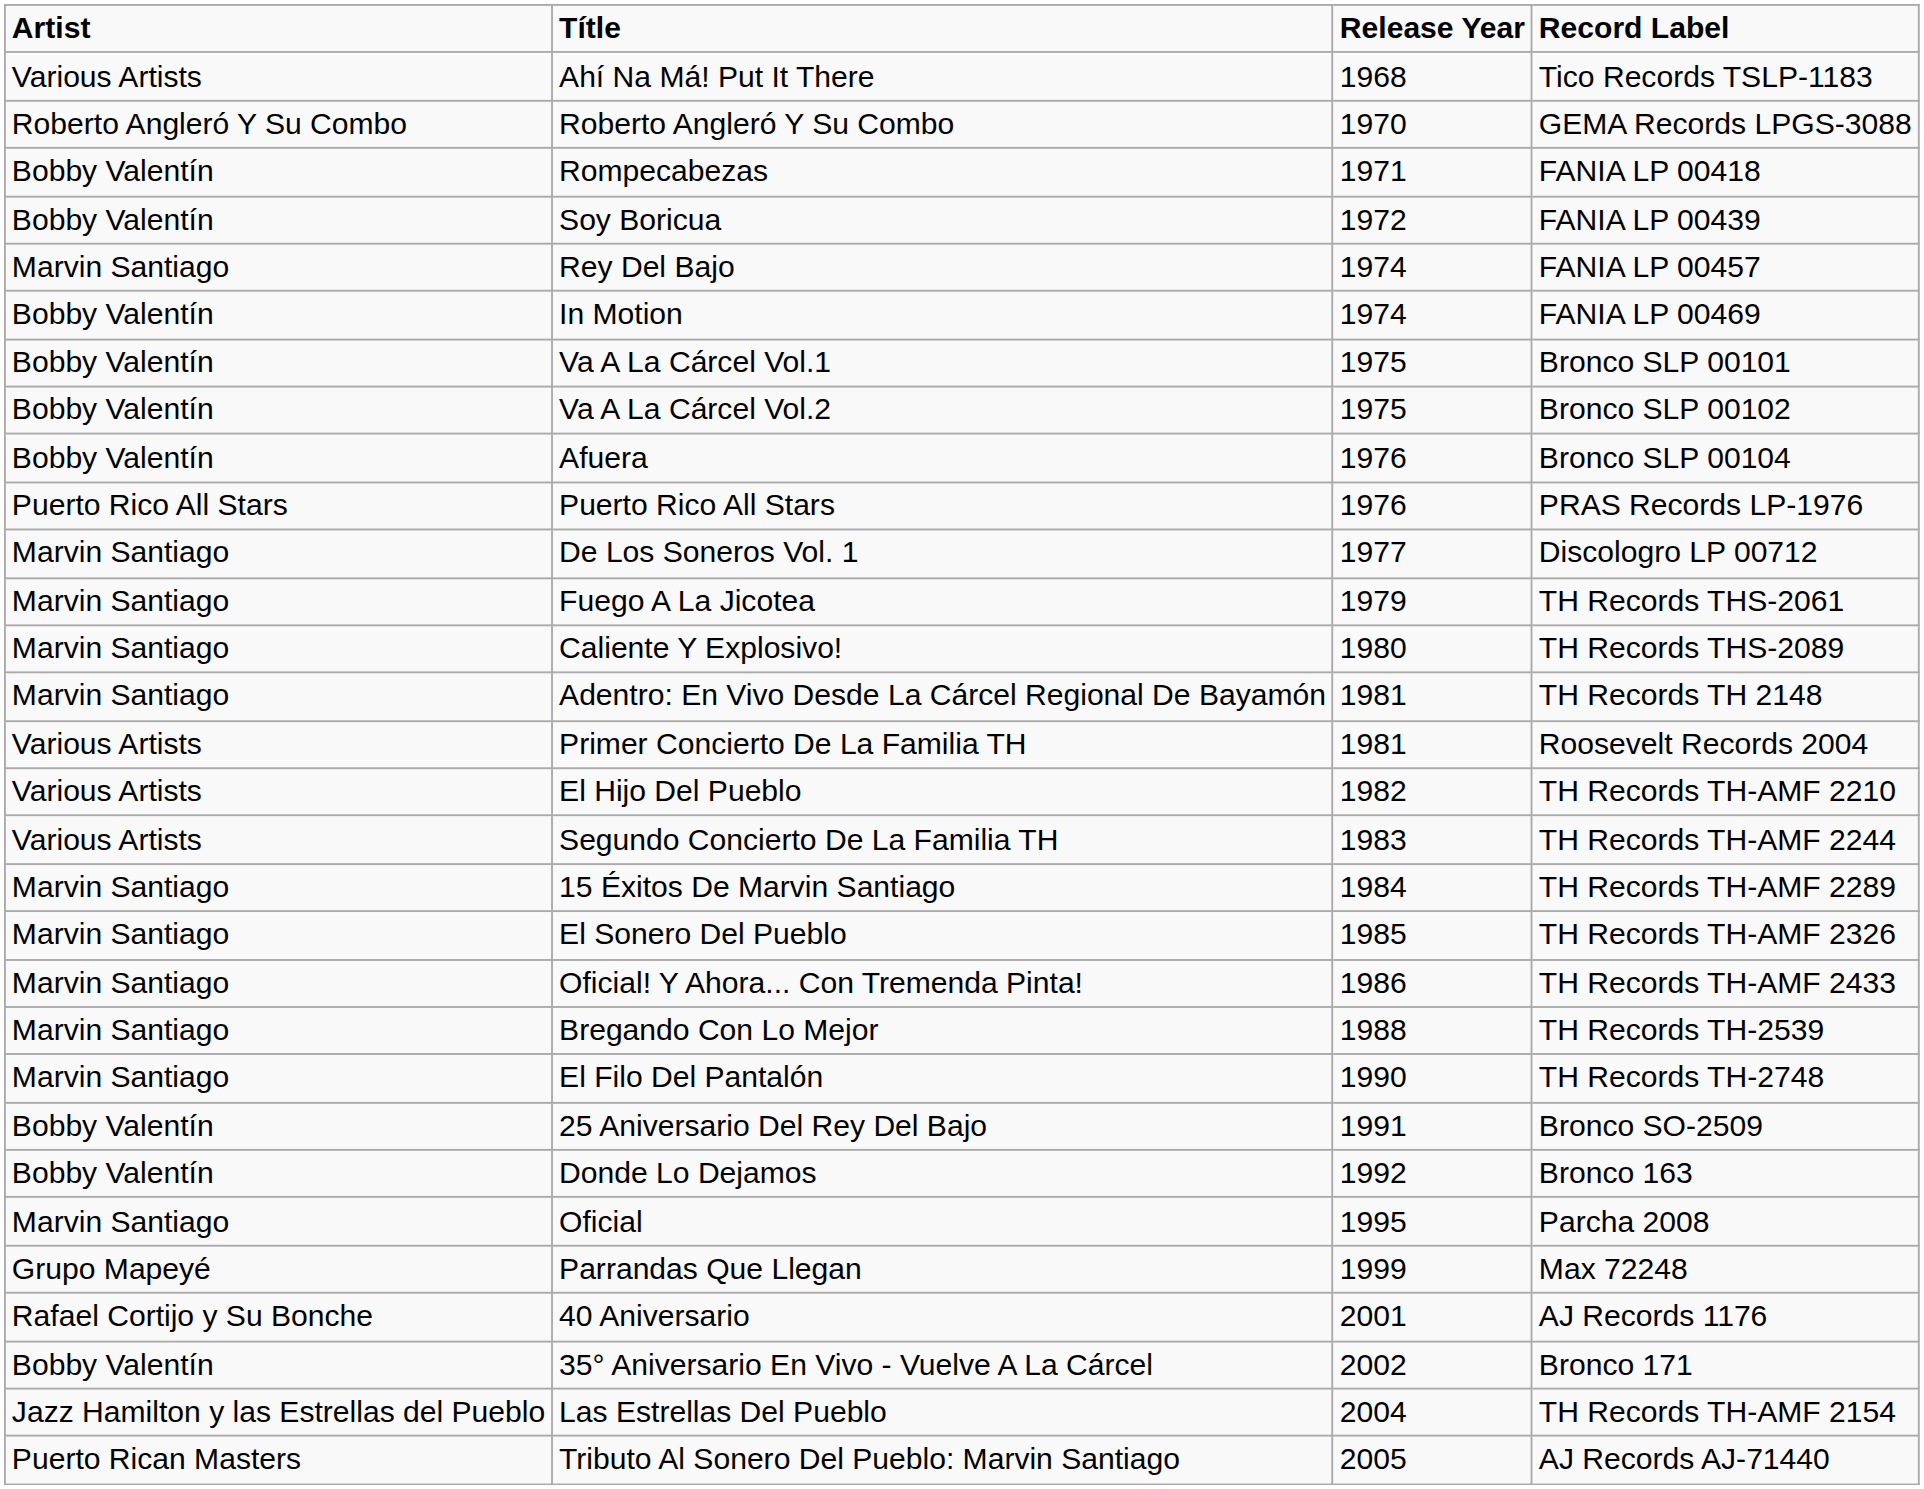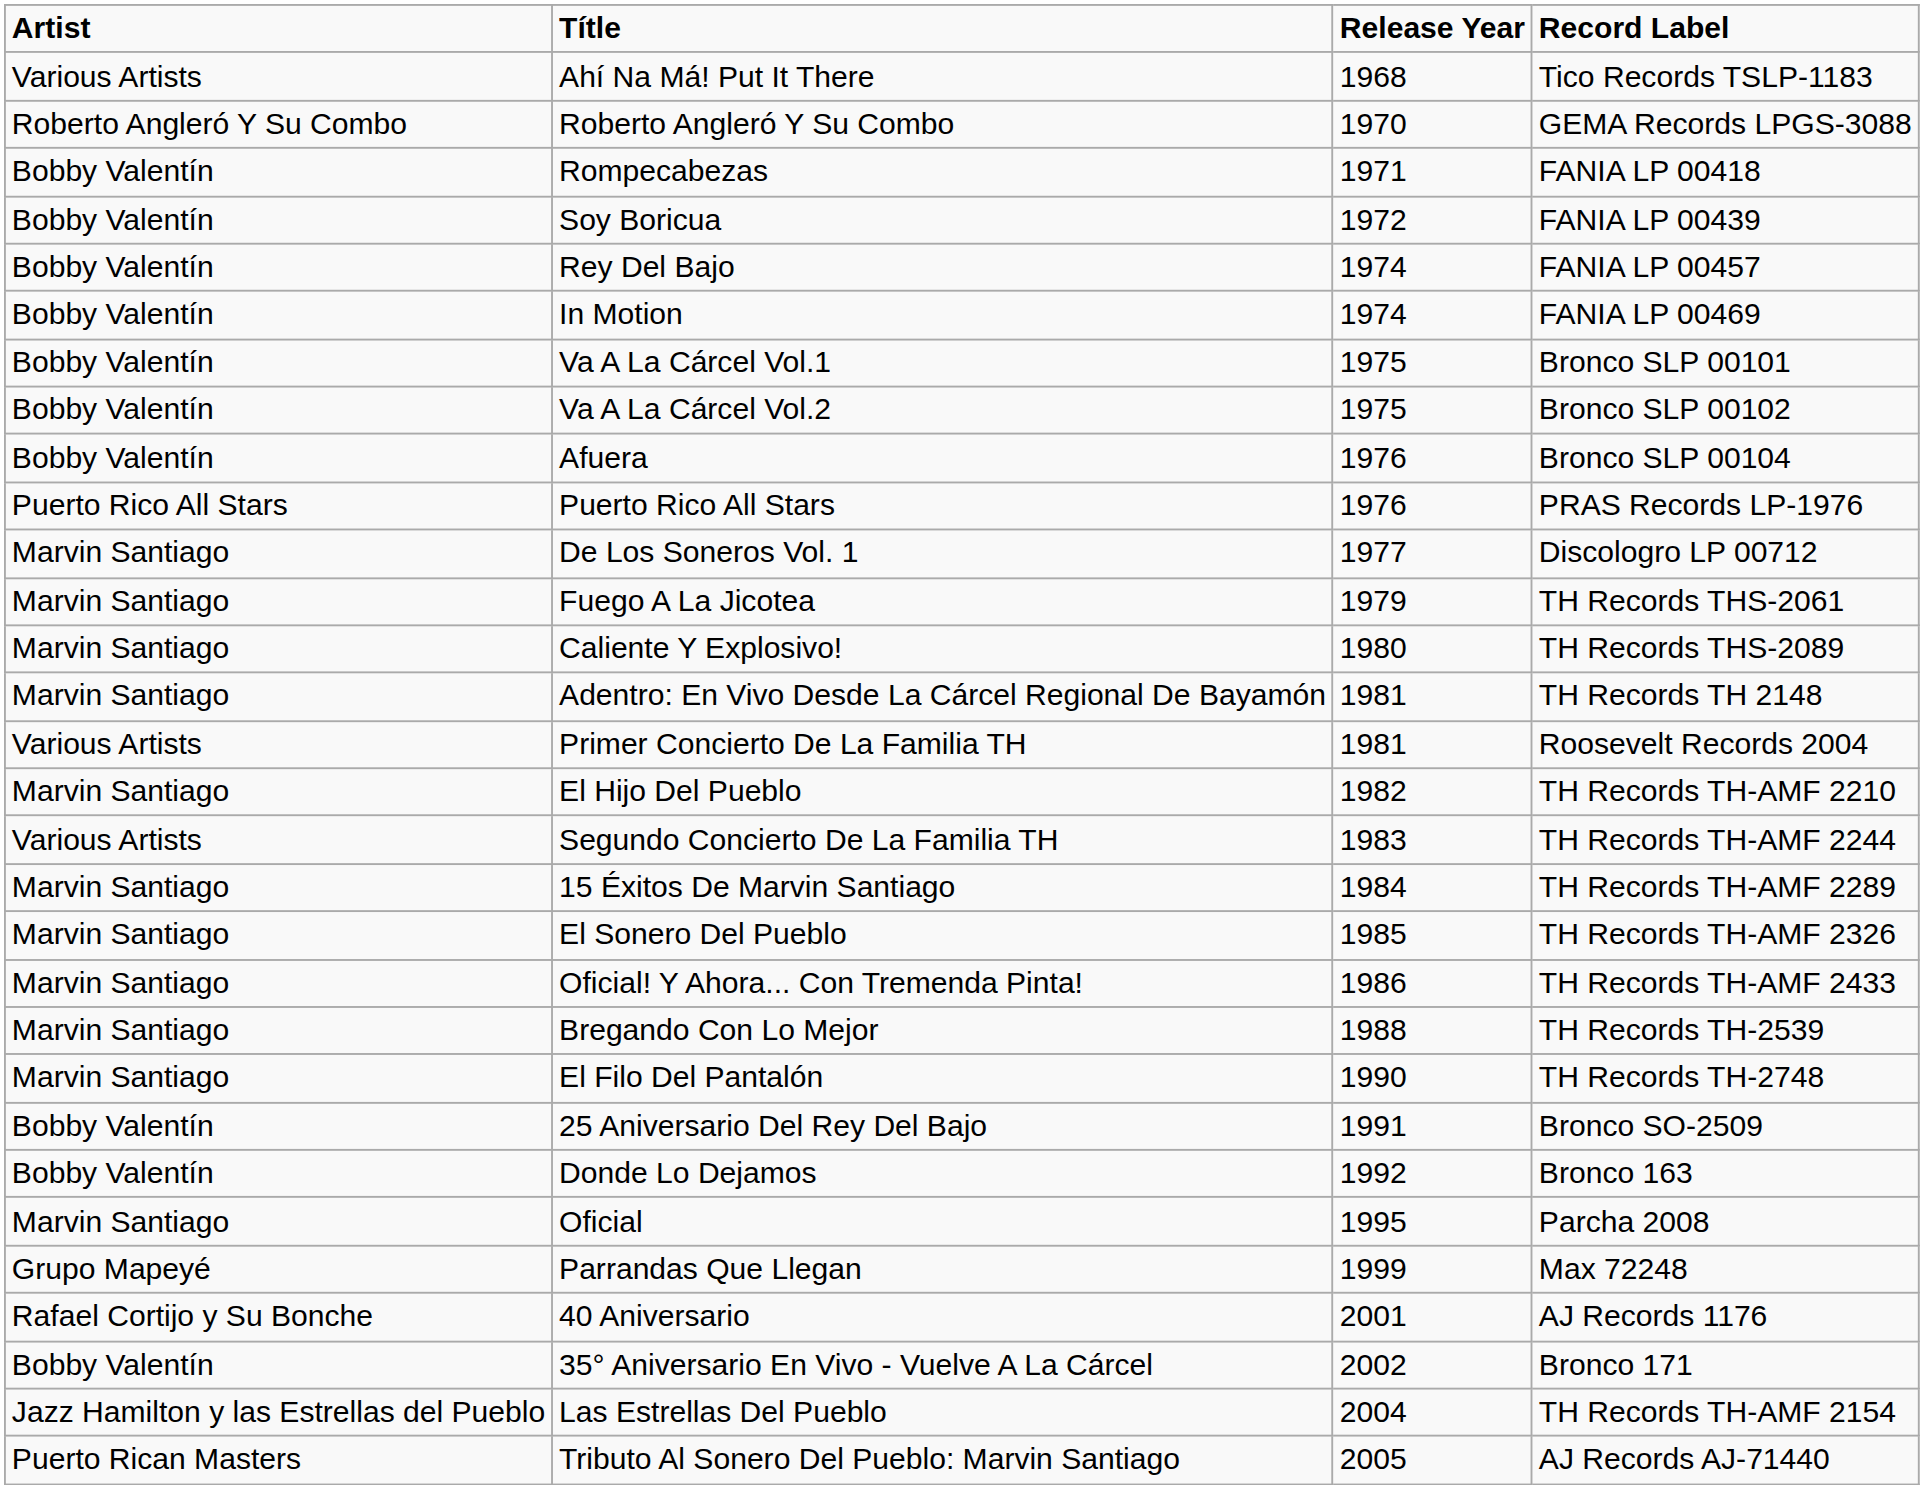 <table border=1 class=wikitable>
 <tr>
 <td color="#f3f300"><strong>Artist</strong></td>
 <td><strong>Títle</strong></td>
 <td><strong>Release Year</strong></td>
 <td><strong>Record Label</strong></td>
 </tr>
 <tr>
 <td>Various Artists</td>
 <td>Ahí Na Má! Put It There</td>
 <td>1968</td>
 <td>Tico Records TSLP-1183</td>
 </tr>
 <tr>
 <td>Roberto Angleró Y Su Combo</td>
 <td>Roberto Angleró Y Su Combo</td>
 <td>1970</td>
 <td>GEMA Records LPGS-3088</td>
 </tr>
 <tr>
 <td>Bobby Valentín</td>
 <td>Rompecabezas</td>
 <td>1971</td>
 <td>FANIA LP 00418</td>
 </tr>
 <tr>
 <td>Bobby Valentín</td>
 <td>Soy Boricua</td>
 <td>1972</td>
 <td>FANIA LP 00439</td>
 </tr>
 <tr>
-<td>Marvin Santiago</td>
+<td>Bobby Valentín</td>
 <td>Rey Del Bajo</td>
 <td>1974</td>
 <td>FANIA LP 00457</td>
 </tr>
 <tr>
 <td>Bobby Valentín</td>
 <td>In Motion</td>
 <td>1974</td>
 <td>FANIA LP 00469</td>
 </tr>
 <tr>
 <td>Bobby Valentín</td>
 <td>Va A La Cárcel Vol.1</td>
 <td>1975</td>
 <td>Bronco SLP 00101</td>
 </tr>
 <tr>
 <td>Bobby Valentín</td>
 <td>Va A La Cárcel Vol.2</td>
 <td>1975</td>
 <td>Bronco SLP 00102</td>
 </tr>
 <tr>
 <td>Bobby Valentín</td>
 <td>Afuera</td>
 <td>1976</td>
 <td>Bronco SLP 00104</td>
 </tr>
 <tr>
 <td>Puerto Rico All Stars</td>
 <td>Puerto Rico All Stars</td>
 <td>1976</td>
 <td>PRAS Records LP-1976</td>
 </tr>
 <tr>
 <td>Marvin Santiago</td>
 <td>De Los Soneros Vol. 1</td>
 <td>1977</td>
 <td>Discologro LP 00712</td>
 </tr>
 <tr>
 <td>Marvin Santiago</td>
 <td>Fuego A La Jicotea</td>
 <td>1979</td>
 <td>TH Records THS-2061</td>
 </tr>
 <tr>
 <td>Marvin Santiago</td>
 <td>Caliente Y Explosivo!</td>
 <td>1980</td>
 <td>TH Records THS-2089</td>
 </tr>
 <tr>
 <td>Marvin Santiago</td>
 <td>Adentro: En Vivo Desde La Cárcel Regional De Bayamón</td>
 <td>1981</td>
 <td>TH Records TH 2148</td>
 </tr>
 <tr>
 <td>Various Artists</td>
 <td>Primer Concierto De La Familia TH</td>
 <td>1981</td>
 <td>Roosevelt Records 2004</td>
 </tr>
 <tr>
-<td>Various Artists</td>
+<td>Marvin Santiago</td>
 <td>El Hijo Del Pueblo</td>
 <td>1982</td>
 <td>TH Records TH-AMF 2210</td>
 </tr>
 <tr>
 <td>Various Artists</td>
 <td>Segundo Concierto De La Familia TH</td>
 <td>1983</td>
 <td>TH Records TH-AMF 2244</td>
 </tr>
 <tr>
 <td>Marvin Santiago</td>
 <td>15 Éxitos De Marvin Santiago</td>
 <td>1984</td>
 <td>TH Records TH-AMF 2289</td>
 </tr>
 <tr>
 <td>Marvin Santiago</td>
 <td>El Sonero Del Pueblo</td>
 <td>1985</td>
 <td>TH Records TH-AMF 2326</td>
 </tr>
 <tr>
 <td>Marvin Santiago</td>
 <td>Oficial! Y Ahora... Con Tremenda Pinta!</td>
 <td>1986</td>
 <td>TH Records TH-AMF 2433</td>
 </tr>
 <tr>
 <td>Marvin Santiago</td>
 <td>Bregando Con Lo Mejor</td>
 <td>1988</td>
 <td>TH Records TH-2539</td>
 </tr>
 <tr>
 <td>Marvin Santiago</td>
 <td>El Filo Del Pantalón</td>
 <td>1990</td>
 <td>TH Records TH-2748</td>
 </tr>
 <tr>
 <td>Bobby Valentín</td>
 <td>25 Aniversario Del Rey Del Bajo</td>
 <td>1991</td>
 <td>Bronco SO-2509</td>
 </tr>
 <tr>
 <td>Bobby Valentín</td>
 <td>Donde Lo Dejamos</td>
 <td>1992</td>
 <td>Bronco 163</td>
 </tr>
 <tr>
 <td>Marvin Santiago</td>
 <td>Oficial</td>
 <td>1995</td>
 <td>Parcha 2008</td>
 </tr>
 <tr>
 <td>Grupo Mapeyé</td>
 <td>Parrandas Que Llegan</td>
 <td>1999</td>
 <td>Max 72248</td>
 </tr>
 <tr>
 <td>Rafael Cortijo y Su Bonche</td>
 <td>40 Aniversario</td>
 <td>2001</td>
 <td>AJ Records 1176</td>
 </tr>
 <tr>
 <td>Bobby Valentín</td>
 <td>35° Aniversario En Vivo - Vuelve A La Cárcel</td>
 <td>2002</td>
 <td>Bronco 171</td>
 </tr>
 <tr>
 <td>Jazz Hamilton y las Estrellas del Pueblo</td>
 <td>Las Estrellas Del Pueblo</td>
 <td>2004</td>
 <td>TH Records TH-AMF 2154</td>
 </tr>
 <tr>
 <td>Puerto Rican Masters</td>
 <td>Tributo Al Sonero Del Pueblo: Marvin Santiago</td>
 <td>2005</td>
 <td>AJ Records AJ-71440</td>
 </tr>
 </table>
